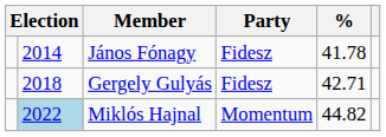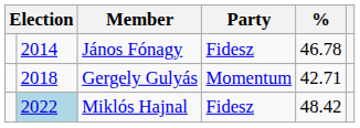 <table class=wikitable>
 <tr>
 <th colspan=2>Election</th>
 <th>Member</th>
 <th>Party</th>
 <th>%</th>
 <th></th>
 </tr>
 <tr>
 <td bgcolor=></td>
 <td><a href='#'>2014</a></td>
 <td><a href='#'>János Fónagy</a></td>
 <td><a href='#'>Fidesz</a></td>
-<td align=right>41.78</td>
+<td align=right>46.78</td>
 <td align=center></td>
 </tr>
 <tr>
 <td bgcolor=></td>
 <td><a href='#'>2018</a></td>
 <td><a href='#'>Gergely Gulyás</a></td>
-<td><a href='#'>Fidesz</a></td>
+<td><a href='#'>Momentum</a></td>
 <td align=right>42.71</td>
 <td align=center></td>
 </tr>
 <tr>
 <td bgcolor=></td>
 <td style="background: lightblue;"><a href='#'>2022</a></td>
 <td><a href='#'>Miklós Hajnal</a></td>
-<td><a href='#'>Momentum</a></td>
-<td align=right>44.82</td>
+<td><a href='#'>Fidesz</a></td>
+<td align=right>48.42</td>
 <td align=center></td>
 </tr>
 </table>
